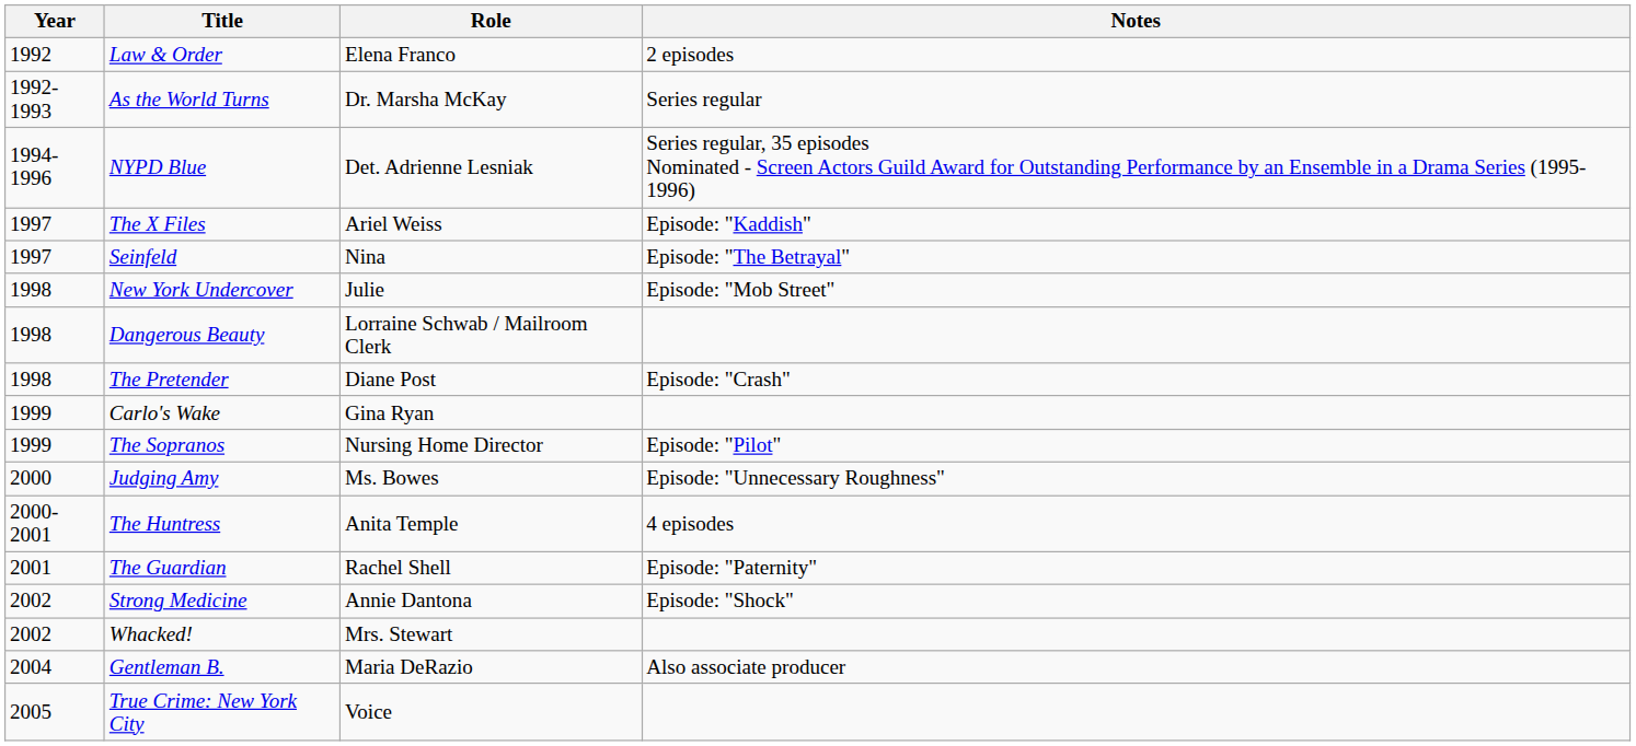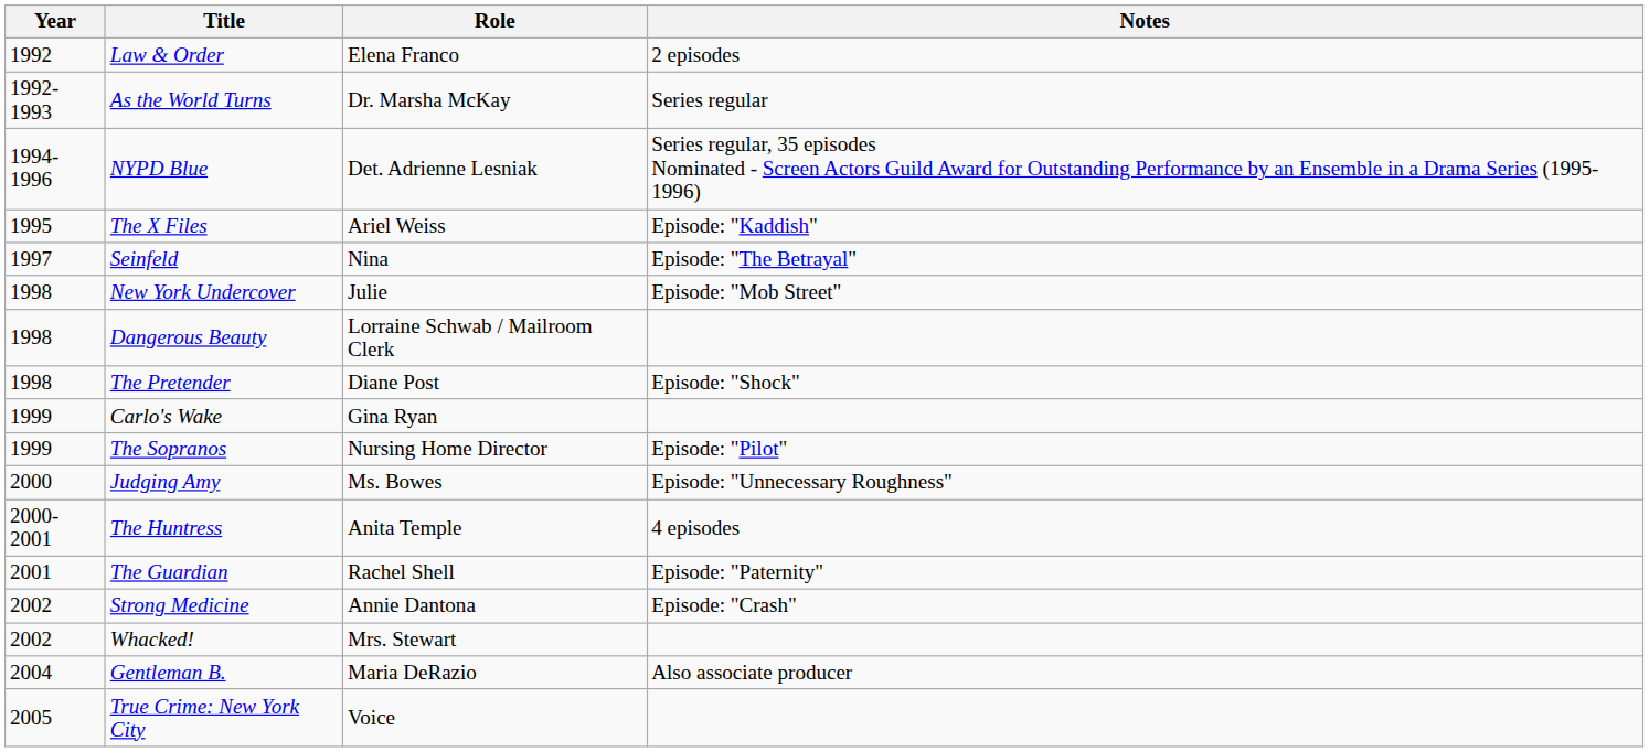 <table class="wikitable sortable">
 <tr>
 <th>Year</th>
 <th>Title</th>
 <th>Role</th>
 <th class="unsortable">Notes</th>
 </tr>
 <tr>
 <td>1992</td>
 <td><em><a href='#'>Law & Order</a></em></td>
 <td>Elena Franco</td>
 <td>2 episodes</td>
 </tr>
 <tr>
 <td>1992-1993</td>
 <td><em><a href='#'>As the World Turns</a></em></td>
 <td>Dr. Marsha McKay</td>
 <td>Series regular</td>
 </tr>
 <tr>
 <td>1994-1996</td>
 <td><em><a href='#'>NYPD Blue</a></em></td>
 <td>Det. Adrienne Lesniak</td>
 <td>Series regular, 35 episodes<br>Nominated - <a href='#'>Screen Actors Guild Award for Outstanding Performance by an Ensemble in a Drama Series</a> (1995-1996)</td>
 </tr>
 <tr>
-<td>1997</td>
+<td>1995</td>
 <td><em><a href='#'>The X Files</a></em></td>
 <td>Ariel Weiss</td>
 <td>Episode: "<a href='#'>Kaddish</a>"</td>
 </tr>
 <tr>
 <td>1997</td>
 <td><em><a href='#'>Seinfeld</a></em></td>
 <td>Nina</td>
 <td>Episode: "<a href='#'>The Betrayal</a>"</td>
 </tr>
 <tr>
 <td>1998</td>
 <td><em><a href='#'>New York Undercover</a></em></td>
 <td>Julie</td>
 <td>Episode: "Mob Street"</td>
 </tr>
 <tr>
 <td>1998</td>
 <td><em><a href='#'>Dangerous Beauty</a></em></td>
 <td>Lorraine Schwab / Mailroom Clerk</td>
 <td></td>
 </tr>
 <tr>
 <td>1998</td>
 <td><em><a href='#'>The Pretender</a></em></td>
 <td>Diane Post</td>
-<td>Episode: "Crash"</td>
+<td>Episode: "Shock"</td>
 </tr>
 <tr>
 <td>1999</td>
 <td><em>Carlo's Wake</em></td>
 <td>Gina Ryan</td>
 <td></td>
 </tr>
 <tr>
 <td>1999</td>
 <td><em><a href='#'>The Sopranos</a></em></td>
 <td>Nursing Home Director</td>
 <td>Episode: "<a href='#'>Pilot</a>"</td>
 </tr>
 <tr>
 <td>2000</td>
 <td><em><a href='#'>Judging Amy</a></em></td>
 <td>Ms. Bowes</td>
 <td>Episode: "Unnecessary Roughness"</td>
 </tr>
 <tr>
 <td>2000-2001</td>
 <td><em><a href='#'>The Huntress</a></em></td>
 <td>Anita Temple</td>
 <td>4 episodes</td>
 </tr>
 <tr>
 <td>2001</td>
 <td><em><a href='#'>The Guardian</a></em></td>
 <td>Rachel Shell</td>
 <td>Episode: "Paternity"</td>
 </tr>
 <tr>
 <td>2002</td>
 <td><em><a href='#'>Strong Medicine</a></em></td>
 <td>Annie Dantona</td>
-<td>Episode: "Shock"</td>
+<td>Episode: "Crash"</td>
 </tr>
 <tr>
 <td>2002</td>
 <td><em>Whacked!</em></td>
 <td>Mrs. Stewart</td>
 <td></td>
 </tr>
 <tr>
 <td>2004</td>
 <td><em><a href='#'>Gentleman B.</a></em></td>
 <td>Maria DeRazio</td>
 <td>Also associate producer</td>
 </tr>
 <tr>
 <td>2005</td>
 <td><em><a href='#'>True Crime: New York City</a></em></td>
 <td>Voice</td>
 <td></td>
 </tr>
 </table>
